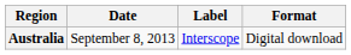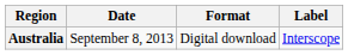 <table class="wikitable plainrowheaders">
 <tr>
 <th>Region</th>
 <th>Date</th>
+<th>Format</th>
 <th>Label</th>
-<th>Format</th>
 </tr>
 <tr>
 <th scope="row">Australia</th>
 <td>September 8, 2013</td>
+<td>Digital download</td>
 <td><a href='#'>Interscope</a></td>
-<td>Digital download</td>
 </tr>
 </table>
